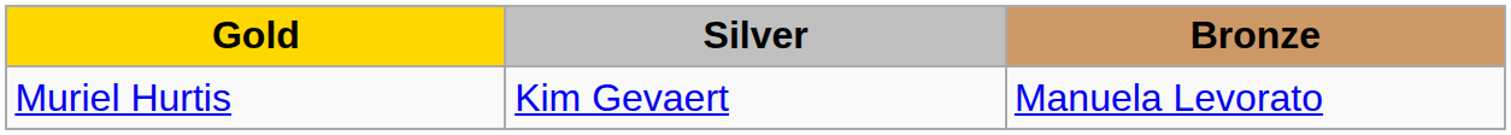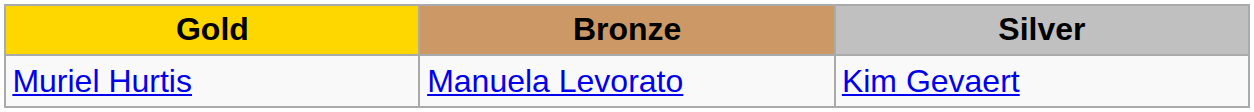 <table class="wikitable" style="text-align:left">
 <tr align="center">
 <td width=200 bgcolor=gold><strong>Gold</strong></td>
+<td width=200 bgcolor=CC9966><strong>Bronze</strong></td>
 <td width=200 bgcolor=silver><strong>Silver</strong></td>
-<td width=200 bgcolor=CC9966><strong>Bronze</strong></td>
 </tr>
 <tr>
 <td><a href='#'>Muriel Hurtis</a><br><em></em></td>
+<td><a href='#'>Manuela Levorato</a><br><em></em></td>
 <td><a href='#'>Kim Gevaert</a><br><em></em></td>
-<td><a href='#'>Manuela Levorato</a><br><em></em></td>
 </tr>
 </table>
